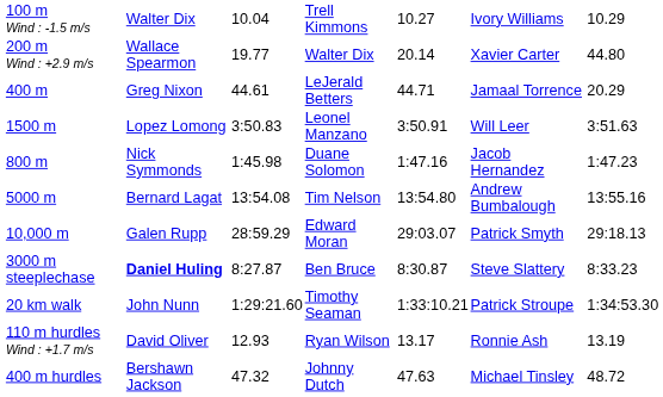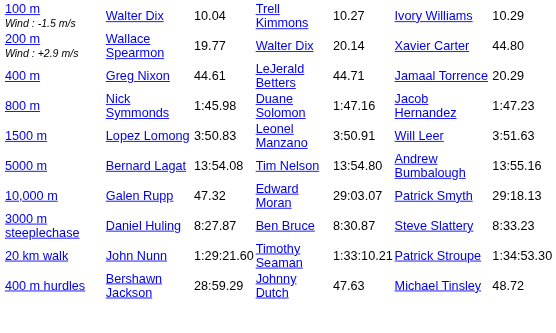 <table style="border-collapse: collapse; font-size: 90%;" >
 <tr>
 <td rowspan=1><a href='#'>100 m</a><br><small><em>Wind : -1.5 m/s</em></small></td>
 <td><a href='#'>Walter Dix</a></td>
 <td>10.04</td>
 <td><a href='#'>Trell Kimmons</a></td>
 <td>10.27</td>
 <td><a href='#'>Ivory Williams</a></td>
 <td>10.29</td>
 </tr>
 <tr>
 <td rowspan=1><a href='#'>200 m</a><br><small><em>Wind : +2.9 m/s</em></small></td>
 <td><a href='#'>Wallace Spearmon</a></td>
 <td>19.77</td>
 <td><a href='#'>Walter Dix</a></td>
 <td>20.14</td>
 <td><a href='#'>Xavier Carter</a></td>
 <td>44.80</td>
 </tr>
 <tr>
 <td rowspan=1><a href='#'>400 m</a></td>
 <td><a href='#'>Greg Nixon</a></td>
 <td>44.61</td>
 <td><a href='#'>LeJerald Betters</a></td>
 <td>44.71</td>
 <td><a href='#'>Jamaal Torrence</a></td>
 <td>20.29</td>
 </tr>
 <tr>
+<td rowspan=1><a href='#'>800 m</a></td>
+<td><a href='#'>Nick Symmonds</a></td>
+<td>1:45.98</td>
+<td><a href='#'>Duane Solomon</a></td>
+<td>1:47.16</td>
+<td><a href='#'>Jacob Hernandez</a></td>
+<td>1:47.23</td>
+</tr>
+<tr>
 <td rowspan=1><a href='#'>1500 m</a></td>
 <td><a href='#'>Lopez Lomong</a></td>
 <td>3:50.83</td>
 <td><a href='#'>Leonel Manzano</a></td>
 <td>3:50.91</td>
 <td><a href='#'>Will Leer</a></td>
 <td>3:51.63</td>
-</tr>
-<tr>
-<td rowspan=1><a href='#'>800 m</a></td>
-<td><a href='#'>Nick Symmonds</a></td>
-<td>1:45.98</td>
-<td><a href='#'>Duane Solomon</a></td>
-<td>1:47.16</td>
-<td><a href='#'>Jacob Hernandez</a></td>
-<td>1:47.23</td>
 </tr>
 <tr>
 <td rowspan=1><a href='#'>5000 m</a></td>
 <td><a href='#'>Bernard Lagat</a></td>
 <td>13:54.08</td>
 <td><a href='#'>Tim Nelson</a></td>
 <td>13:54.80</td>
 <td><a href='#'>Andrew Bumbalough</a></td>
 <td>13:55.16</td>
 </tr>
 <tr>
 <td rowspan=1><a href='#'>10,000 m</a></td>
 <td><a href='#'>Galen Rupp</a></td>
-<td>28:59.29</td>
+<td>47.32</td>
 <td><a href='#'>Edward Moran</a></td>
 <td>29:03.07</td>
 <td><a href='#'>Patrick Smyth</a></td>
 <td>29:18.13</td>
 </tr>
 <tr>
 <td rowspan=1><a href='#'>3000 m steeplechase</a></td>
-<td><strong><a href='#'>Daniel Huling</a></strong></td>
+<td><a href='#'>Daniel Huling</a></td>
 <td>8:27.87</td>
 <td><a href='#'>Ben Bruce</a></td>
 <td>8:30.87</td>
 <td><a href='#'>Steve Slattery</a></td>
 <td>8:33.23</td>
 </tr>
 <tr>
 <td rowspan=1><a href='#'>20 km walk</a></td>
 <td><a href='#'>John Nunn</a></td>
 <td>1:29:21.60</td>
 <td><a href='#'>Timothy Seaman</a></td>
 <td>1:33:10.21</td>
 <td><a href='#'>Patrick Stroupe</a></td>
 <td>1:34:53.30</td>
 </tr>
 <tr>
-<td rowspan=1><a href='#'>110 m hurdles</a><br><small><em>Wind : +1.7 m/s</em></small></td>
-<td><a href='#'>David Oliver</a></td>
-<td>12.93</td>
-<td><a href='#'>Ryan Wilson</a></td>
-<td>13.17</td>
-<td><a href='#'>Ronnie Ash</a></td>
-<td>13.19</td>
-</tr>
-<tr>
 <td rowspan=1><a href='#'>400 m hurdles</a></td>
 <td><a href='#'>Bershawn Jackson</a></td>
-<td>47.32</td>
+<td>28:59.29</td>
 <td><a href='#'>Johnny Dutch</a></td>
 <td>47.63</td>
 <td><a href='#'>Michael Tinsley</a></td>
 <td>48.72</td>
 </tr>
 </table>
